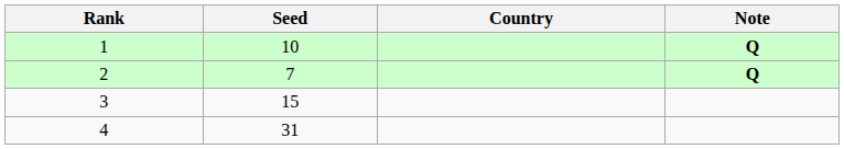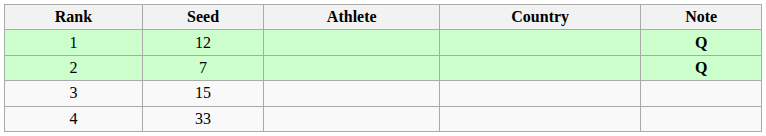 <table class="wikitable sortable" style="text-align:center" width=60%>
 <tr>
 <th>Rank</th>
 <th>Seed</th>
+<th>Athlete</th>
 <th>Country</th>
 <th>Note</th>
 </tr>
 <tr bgcolor=ccffcc>
 <td>1</td>
-<td>10</td>
+<td>12</td>
+<td align=left></td>
 <td align=left></td>
 <td><strong>Q</strong></td>
 </tr>
 <tr bgcolor=ccffcc>
 <td>2</td>
 <td>7</td>
 <td align=left></td>
+<td align=left></td>
 <td><strong>Q</strong></td>
 </tr>
 <tr>
 <td>3</td>
 <td>15</td>
 <td align=left></td>
+<td align=left></td>
 <td></td>
 </tr>
 <tr>
 <td>4</td>
-<td>31</td>
+<td>33</td>
+<td align=left></td>
 <td align=left></td>
 <td></td>
 </tr>
 </table>
